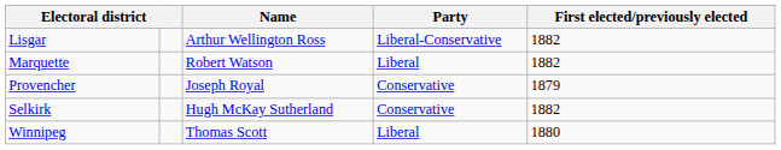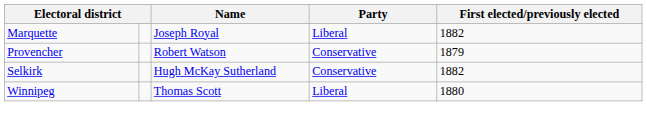 <table class="wikitable" width=95%>
 <tr>
 <th colspan=2 width=23%>Electoral district</th>
 <th>Name</th>
 <th width=20%>Party</th>
 <th>First elected/previously elected</th>
 </tr>
 <tr>
-<td width=20%><a href='#'>Lisgar</a></td>
-<td></td>
-<td><a href='#'>Arthur Wellington Ross</a></td>
-<td><a href='#'>Liberal-Conservative</a></td>
-<td>1882</td>
-</tr>
-<tr>
 <td><a href='#'>Marquette</a></td>
 <td></td>
-<td><a href='#'>Robert Watson</a></td>
+<td><a href='#'>Joseph Royal</a></td>
 <td><a href='#'>Liberal</a></td>
 <td>1882</td>
 </tr>
 <tr>
 <td><a href='#'>Provencher</a></td>
 <td></td>
-<td><a href='#'>Joseph Royal</a></td>
+<td><a href='#'>Robert Watson</a></td>
 <td><a href='#'>Conservative</a></td>
 <td>1879</td>
 </tr>
 <tr>
 <td><a href='#'>Selkirk</a></td>
 <td></td>
 <td><a href='#'>Hugh McKay Sutherland</a></td>
 <td><a href='#'>Conservative</a></td>
 <td>1882</td>
 </tr>
 <tr>
 <td><a href='#'>Winnipeg</a></td>
 <td></td>
 <td><a href='#'>Thomas Scott</a></td>
 <td><a href='#'>Liberal</a></td>
 <td>1880</td>
 </tr>
 </table>
